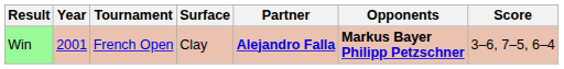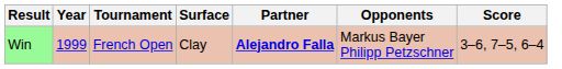 <table class="sortable wikitable">
 <tr>
 <th>Result</th>
 <th>Year</th>
 <th>Tournament</th>
 <th>Surface</th>
 <th>Partner</th>
 <th>Opponents</th>
 <th>Score</th>
 </tr>
 <tr bgcolor=ebc2af>
 <td bgcolor=98FB98>Win</td>
-<td><a href='#'>2001</a></td>
+<td><a href='#'>1999</a></td>
 <td><a href='#'>French Open</a></td>
 <td>Clay</td>
 <td><strong> <a href='#'>Alejandro Falla</a></strong></td>
-<td><strong> Markus Bayer<br> <a href='#'>Philipp Petzschner</a></strong></td>
+<td> Markus Bayer<br> <a href='#'>Philipp Petzschner</a></td>
 <td>3–6, 7–5, 6–4</td>
 </tr>
 </table>
